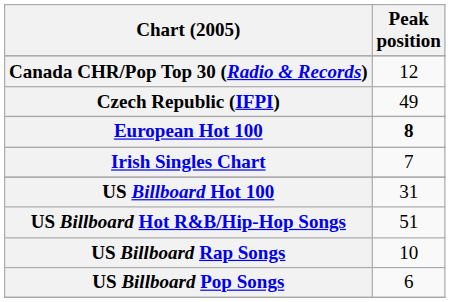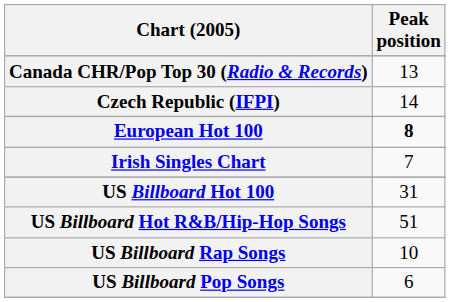 <table class="wikitable sortable plainrowheaders" style="text-align:center;">
 <tr>
 <th>Chart (2005)</th>
 <th>Peak<br>position</th>
 </tr>
 <tr>
 </tr>
 <tr>
 </tr>
 <tr>
 </tr>
 <tr>
 </tr>
 <tr>
 <th scope="row">Canada CHR/Pop Top 30 (<em><a href='#'>Radio & Records</a></em>)</th>
-<td align="center">12</td>
+<td align="center">13</td>
 </tr>
 <tr>
 <th scope="row">Czech Republic (<a href='#'>IFPI</a>)</th>
-<td>49</td>
+<td>14</td>
 </tr>
 <tr>
 </tr>
 <tr>
 <th scope="row"><a href='#'>European Hot 100</a></th>
 <td><strong>8</strong></td>
 </tr>
 <tr>
 </tr>
 <tr>
 <th scope="row"><a href='#'>Irish Singles Chart</a></th>
 <td>7</td>
 </tr>
 <tr>
 </tr>
 <tr>
 </tr>
 <tr>
 </tr>
 <tr>
 </tr>
 <tr>
 </tr>
 <tr>
 </tr>
 <tr>
 </tr>
 <tr>
 <th scope="row">US <a href='#'><em>Billboard</em> Hot 100</a></th>
 <td style="text-align:center;">31</td>
 </tr>
 <tr>
 <th scope="row">US <em>Billboard</em> <a href='#'>Hot R&B/Hip-Hop Songs</a></th>
 <td>51</td>
 </tr>
 <tr>
 <th scope="row">US <em>Billboard</em> <a href='#'>Rap Songs</a></th>
 <td>10</td>
 </tr>
 <tr>
 <th scope="row">US <em>Billboard</em> <a href='#'>Pop Songs</a></th>
 <td>6</td>
 </tr>
 <tr>
 </tr>
 </table>
